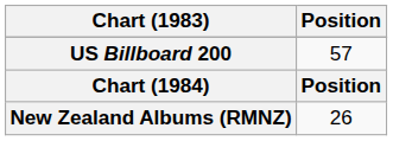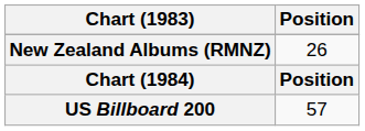 <table class="wikitable sortable plainrowheaders" style="text-align:center">
 <tr>
 <th scope="col">Chart (1983)</th>
 <th scope="col">Position</th>
 </tr>
 <tr>
 </tr>
 <tr>
-<th scope="row">US <em>Billboard</em> 200</th>
-<td>57</td>
+<th scope="row">New Zealand Albums (RMNZ)</th>
+<td>26</td>
 </tr>
 <tr>
 <th scope="col">Chart (1984)</th>
 <th scope="col">Position</th>
 </tr>
 <tr>
-<th scope="row">New Zealand Albums (RMNZ)</th>
-<td>26</td>
+<th scope="row">US <em>Billboard</em> 200</th>
+<td>57</td>
 </tr>
 </table>
